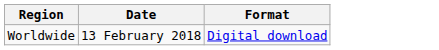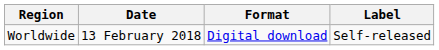 <table class=wikitable>
 <tr>
 <th>Region</th>
 <th>Date</th>
 <th>Format</th>
+<th>Label</th>
 </tr>
 <tr>
 <td>Worldwide</td>
 <td>13 February 2018</td>
 <td><a href='#'>Digital download</a></td>
+<td>Self-released</td>
 </tr>
 </table>
